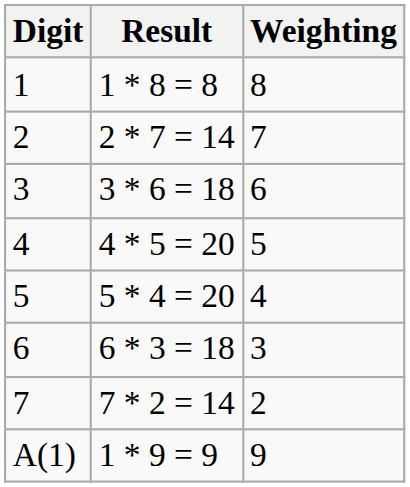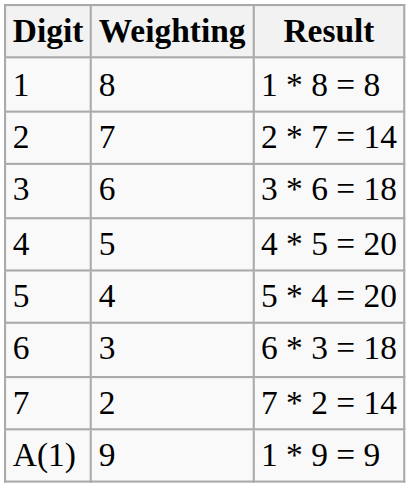 <table class="wikitable">
 <tr>
 <th>Digit</th>
+<th>Weighting</th>
 <th>Result</th>
-<th>Weighting</th>
 </tr>
 <tr>
 <td>1</td>
+<td>8</td>
 <td>1 * 8 = 8</td>
-<td>8</td>
 </tr>
 <tr>
 <td>2</td>
+<td>7</td>
 <td>2 * 7 = 14</td>
-<td>7</td>
 </tr>
 <tr>
 <td>3</td>
+<td>6</td>
 <td>3 * 6 = 18</td>
-<td>6</td>
 </tr>
 <tr>
 <td>4</td>
+<td>5</td>
 <td>4 * 5 = 20</td>
-<td>5</td>
 </tr>
 <tr>
 <td>5</td>
+<td>4</td>
 <td>5 * 4 = 20</td>
-<td>4</td>
 </tr>
 <tr>
 <td>6</td>
+<td>3</td>
 <td>6 * 3 = 18</td>
-<td>3</td>
 </tr>
 <tr>
 <td>7</td>
+<td>2</td>
 <td>7 * 2 = 14</td>
-<td>2</td>
 </tr>
 <tr>
 <td>A(1)</td>
+<td>9</td>
 <td>1 * 9 = 9</td>
-<td>9</td>
 </tr>
 </table>
